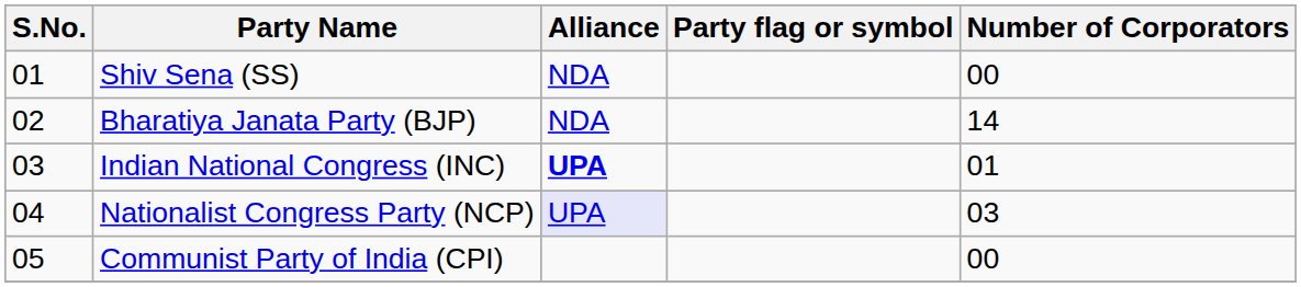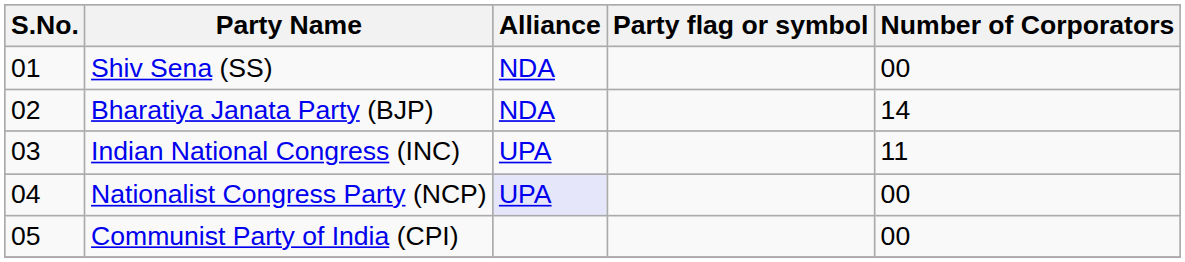 <table class="sortable wikitable">
 <tr>
 <th>S.No.</th>
 <th>Party Name</th>
 <th>Alliance</th>
 <th>Party flag or symbol</th>
 <th>Number of Corporators</th>
 </tr>
 <tr>
 <td>01</td>
 <td><a href='#'>Shiv Sena</a> (SS)</td>
 <td><a href='#'>NDA</a></td>
 <td></td>
 <td>00</td>
 </tr>
 <tr>
 <td>02</td>
 <td><a href='#'>Bharatiya Janata Party</a> (BJP)</td>
 <td><a href='#'>NDA</a></td>
 <td></td>
 <td>14</td>
 </tr>
 <tr>
 <td>03</td>
 <td><a href='#'>Indian National Congress</a> (INC)</td>
-<td><strong><a href='#'>UPA</a></strong></td>
+<td><a href='#'>UPA</a></td>
 <td></td>
-<td>01</td>
+<td>11</td>
 </tr>
 <tr>
 <td>04</td>
 <td><a href='#'>Nationalist Congress Party</a> (NCP)</td>
 <td style="background: lavender;"><a href='#'>UPA</a></td>
 <td></td>
-<td>03</td>
+<td>00</td>
 </tr>
 <tr>
 <td>05</td>
 <td><a href='#'>Communist Party of India</a> (CPI)</td>
 <td></td>
 <td></td>
 <td>00</td>
 </tr>
 <tr>
 </tr>
 </table>
